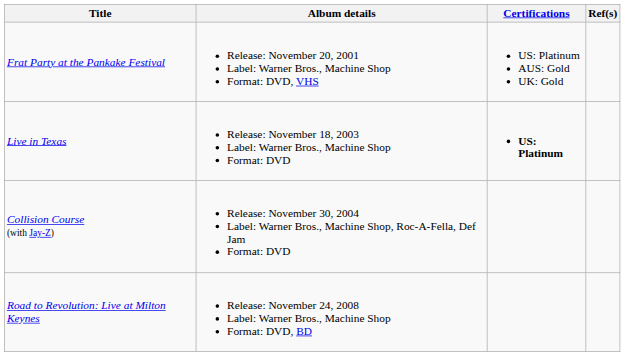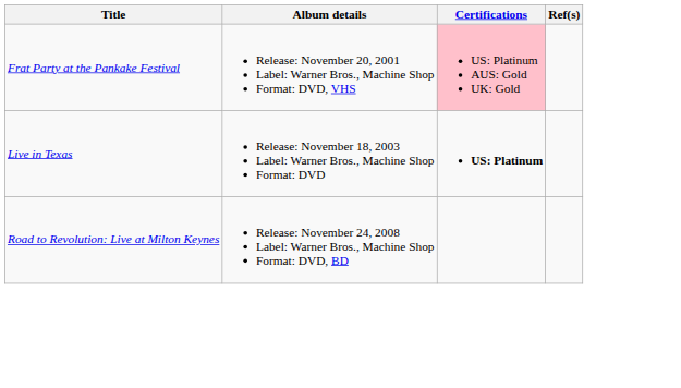 <table class="wikitable">
 <tr>
 <th>Title</th>
 <th>Album details</th>
 <th><a href='#'>Certifications</a></th>
 <th>Ref(s)</th>
 </tr>
 <tr>
 <td><em><a href='#'>Frat Party at the Pankake Festival</a></em></td>
 <td><br><ul><li>Release: November 20, 2001</li><li>Label: Warner Bros., Machine Shop</li><li>Format: DVD, <a href='#'>VHS</a></li></ul></td>
-<td><br><ul><li>US: Platinum</li><li>AUS: Gold</li><li>UK: Gold</li></ul></td>
+<td style="background: pink;"><br><ul><li>US: Platinum</li><li>AUS: Gold</li><li>UK: Gold</li></ul></td>
 <td></td>
 </tr>
 <tr>
 <td><em><a href='#'>Live in Texas</a></em></td>
 <td><br><ul><li>Release: November 18, 2003</li><li>Label: Warner Bros., Machine Shop</li><li>Format: DVD</li></ul></td>
 <td><strong><br><ul><li>US: Platinum</li></ul></strong></td>
 <td></td>
 </tr>
 <tr>
-<td><em><a href='#'>Collision Course</a></em><br><small>(with <a href='#'>Jay-Z</a>)</small></td>
-<td><br><ul><li>Release: November 30, 2004</li><li>Label: Warner Bros., Machine Shop, Roc-A-Fella, Def Jam</li><li>Format: DVD</li></ul></td>
-<td></td>
-<td></td>
-</tr>
-<tr>
 <td><em><a href='#'>Road to Revolution: Live at Milton Keynes</a></em></td>
 <td><br><ul><li>Release: November 24, 2008</li><li>Label: Warner Bros., Machine Shop</li><li>Format: DVD, <a href='#'>BD</a></li></ul></td>
 <td></td>
 <td></td>
 </tr>
 </table>
